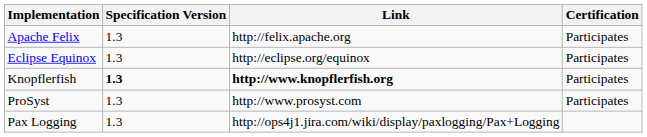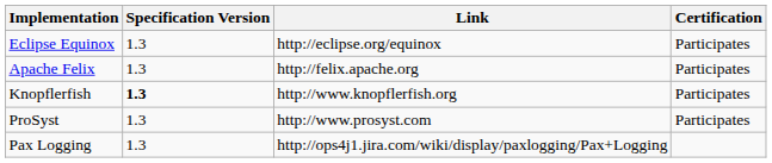 <table class="wikitable sortable">
 <tr>
 <th>Implementation</th>
 <th>Specification Version</th>
 <th>Link</th>
 <th>Certification</th>
 </tr>
 <tr>
+<td><a href='#'>Eclipse Equinox</a></td>
+<td>1.3</td>
+<td>http://eclipse.org/equinox</td>
+<td>Participates</td>
+</tr>
+<tr>
 <td><a href='#'>Apache Felix</a></td>
 <td>1.3</td>
 <td>http://felix.apache.org</td>
 <td>Participates</td>
 </tr>
 <tr>
-<td><a href='#'>Eclipse Equinox</a></td>
-<td>1.3</td>
-<td>http://eclipse.org/equinox</td>
-<td>Participates</td>
-</tr>
-<tr>
 <td>Knopflerfish</td>
 <td><strong>1.3</strong></td>
-<td><strong>http://www.knopflerfish.org</strong></td>
+<td>http://www.knopflerfish.org</td>
 <td>Participates</td>
 </tr>
 <tr>
 <td>ProSyst</td>
 <td>1.3</td>
 <td>http://www.prosyst.com</td>
 <td>Participates</td>
 </tr>
 <tr>
 <td>Pax Logging</td>
 <td>1.3</td>
 <td>http://ops4j1.jira.com/wiki/display/paxlogging/Pax+Logging</td>
 <td></td>
 </tr>
 </table>
